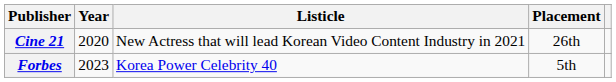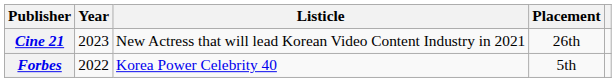 <table class="wikitable plainrowheaders sortable">
 <tr>
 <th scope="col">Publisher</th>
 <th scope="col">Year</th>
 <th scope="col">Listicle</th>
 <th scope="col">Placement</th>
 <th scope="col" class="unsortable"></th>
 </tr>
 <tr>
 <th scope="row" rowspan="1"><em><a href='#'>Cine 21</a></em></th>
-<td>2020</td>
+<td>2023</td>
 <td style="text-align:left">New Actress that will lead Korean Video Content Industry in 2021</td>
 <td style="text-align:center">26th</td>
 <td style="text-align:center"></td>
 </tr>
 <tr>
 <th scope="row"><em><a href='#'>Forbes</a></em></th>
-<td>2023</td>
+<td>2022</td>
 <td><a href='#'>Korea Power Celebrity 40</a></td>
 <td style="text-align:center">5th</td>
 <td style="text-align:center"></td>
 </tr>
 </table>
